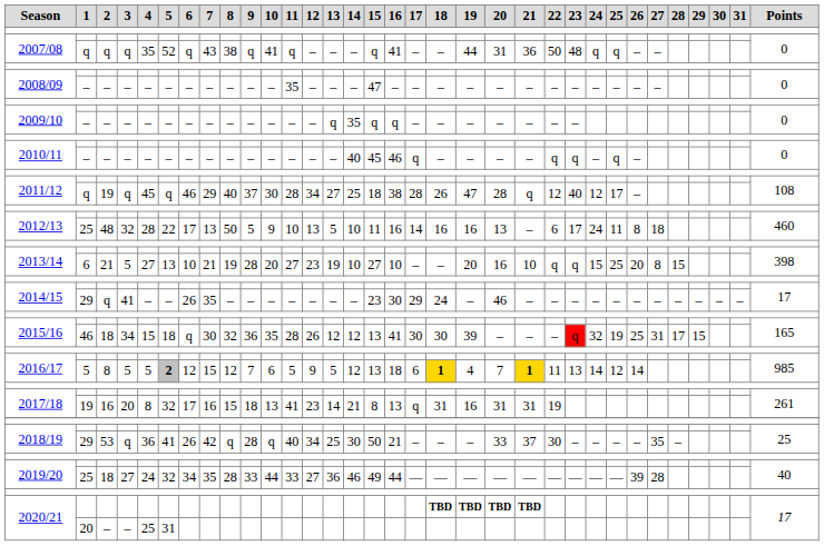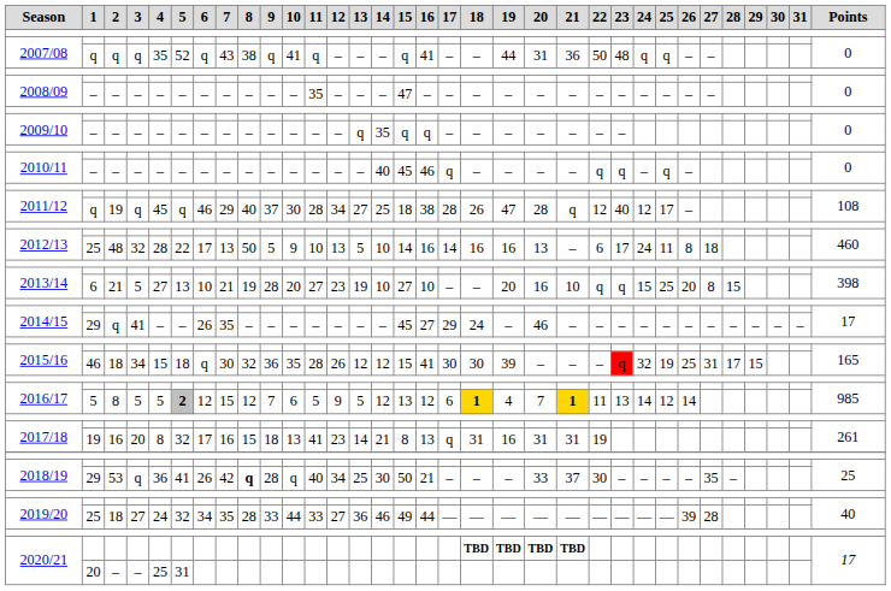 <table cellpadding="3" cellspacing="0" border="1" style="background:#ffffff; font-size:90%; border:grey 1px; border-collapse:collapse;">
 <tr style="background:#ccc; text-align:center;">
 <td style="background:#DCDCDC;" width=69px><strong>Season</strong></td>
 <td style="background:#DCDCDC;" width=15px><strong>1</strong></td>
 <td style="background:#DCDCDC;" width=15px><strong>2</strong></td>
 <td style="background:#DCDCDC;" width=15px><strong>3</strong></td>
 <td style="background:#DCDCDC;" width=15px><strong>4</strong></td>
 <td style="background:#DCDCDC;" width=15px><strong>5</strong></td>
 <td style="background:#DCDCDC;" width=15px><strong>6</strong></td>
 <td style="background:#DCDCDC;" width=15px><strong>7</strong></td>
 <td style="background:#DCDCDC;" width=15px><strong>8</strong></td>
 <td style="background:#DCDCDC;" width=15px><strong>9</strong></td>
 <td style="background:#DCDCDC;" width=15px><strong>10</strong></td>
 <td style="background:#DCDCDC;" width=15px><strong>11</strong></td>
 <td style="background:#DCDCDC;" width=15px><strong>12</strong></td>
 <td style="background:#DCDCDC;" width=15px><strong>13</strong></td>
 <td style="background:#DCDCDC;" width=15px><strong>14</strong></td>
 <td style="background:#DCDCDC;" width=15px><strong>15</strong></td>
 <td style="background:#DCDCDC;" width=15px><strong>16</strong></td>
 <td style="background:#DCDCDC;" width=15px><strong>17</strong></td>
 <td style="background:#DCDCDC;" width=15px><strong>18</strong></td>
 <td style="background:#DCDCDC;" width=15px><strong>19</strong></td>
 <td style="background:#DCDCDC;" width=15px><strong>20</strong></td>
 <td style="background:#DCDCDC;" width=15px><strong>21</strong></td>
 <td style="background:#DCDCDC;" width=15px><strong>22</strong></td>
 <td style="background:#DCDCDC;" width=15px><strong>23</strong></td>
 <td style="background:#DCDCDC;" width=15px><strong>24</strong></td>
 <td style="background:#DCDCDC;" width=15px><strong>25</strong></td>
 <td style="background:#DCDCDC;" width=15px><strong>26</strong></td>
 <td style="background:#DCDCDC;" width=15px><strong>27</strong></td>
 <td style="background:#DCDCDC;" width=15px><strong>28</strong></td>
 <td style="background:#DCDCDC;" width=15px><strong>29</strong></td>
 <td style="background:#DCDCDC;" width=15px><strong>30</strong></td>
 <td style="background:#DCDCDC;" width=15px><strong>31</strong></td>
 <td style="background:#DCDCDC;" width=30px><strong>Points</strong></td>
 </tr>
 <tr>
 <td colspan=33></td>
 </tr>
 <tr align=center>
 <td rowspan=2 width=66px><a href='#'>2007/08</a></td>
 <th></th>
 <th></th>
 <th></th>
 <th></th>
 <th></th>
 <th></th>
 <th></th>
 <th></th>
 <th></th>
 <th></th>
 <th></th>
 <th></th>
 <th></th>
 <th></th>
 <th></th>
 <th></th>
 <th></th>
 <th></th>
 <th></th>
 <th></th>
 <th></th>
 <th></th>
 <th></th>
 <th></th>
 <th></th>
 <th></th>
 <th></th>
 <th></th>
 <th></th>
 <th></th>
 <th></th>
 <td rowspan=2 width=66px>0</td>
 </tr>
 <tr align=center>
 <td>q</td>
 <td>q</td>
 <td>q</td>
 <td>35</td>
 <td>52</td>
 <td>q</td>
 <td>43</td>
 <td>38</td>
 <td>q</td>
 <td>41</td>
 <td>q</td>
 <td>–</td>
 <td>–</td>
 <td>–</td>
 <td>q</td>
 <td>41</td>
 <td>–</td>
 <td>–</td>
 <td>44</td>
 <td>31</td>
 <td>36</td>
 <td>50</td>
 <td>48</td>
 <td>q</td>
 <td>q</td>
 <td>–</td>
 <td>–</td>
 <th></th>
 <th></th>
 <th></th>
 <th></th>
 </tr>
 <tr>
 <td colspan=33></td>
 </tr>
 <tr align=center>
 <td rowspan=2 width=66px><a href='#'>2008/09</a></td>
 <th></th>
 <th></th>
 <th></th>
 <th></th>
 <th></th>
 <th></th>
 <th></th>
 <th></th>
 <th></th>
 <th></th>
 <th></th>
 <th></th>
 <th></th>
 <th></th>
 <th></th>
 <th></th>
 <th></th>
 <th></th>
 <th></th>
 <th></th>
 <th></th>
 <th></th>
 <th></th>
 <th></th>
 <th></th>
 <th></th>
 <th></th>
 <th></th>
 <th></th>
 <th></th>
 <th></th>
 <td rowspan=2 width=66px>0</td>
 </tr>
 <tr align=center>
 <td>–</td>
 <td>–</td>
 <td>–</td>
 <td>–</td>
 <td>–</td>
 <td>–</td>
 <td>–</td>
 <td>–</td>
 <td>–</td>
 <td>–</td>
 <td>35</td>
 <td>–</td>
 <td>–</td>
 <td>–</td>
 <td>47</td>
 <td>–</td>
 <td>–</td>
 <td>–</td>
 <td>–</td>
 <td>–</td>
 <td>–</td>
 <td>–</td>
 <td>–</td>
 <td>–</td>
 <td>–</td>
 <td>–</td>
 <td>–</td>
 <th></th>
 <th></th>
 <th></th>
 <th></th>
 </tr>
 <tr>
 <td colspan=33></td>
 </tr>
 <tr align=center>
 <td rowspan=2 width=66px><a href='#'>2009/10</a></td>
 <th></th>
 <th></th>
 <th></th>
 <th></th>
 <th></th>
 <th></th>
 <th></th>
 <th></th>
 <th></th>
 <th></th>
 <th></th>
 <th></th>
 <th></th>
 <th></th>
 <th></th>
 <th></th>
 <th></th>
 <th></th>
 <th></th>
 <th></th>
 <th></th>
 <th></th>
 <th></th>
 <th></th>
 <th></th>
 <th></th>
 <th></th>
 <th></th>
 <th></th>
 <th></th>
 <th></th>
 <td rowspan=2 width=66px>0</td>
 </tr>
 <tr align=center>
 <td>–</td>
 <td>–</td>
 <td>–</td>
 <td>–</td>
 <td>–</td>
 <td>–</td>
 <td>–</td>
 <td>–</td>
 <td>–</td>
 <td>–</td>
 <td>–</td>
 <td>–</td>
 <td>q</td>
 <td>35</td>
 <td>q</td>
 <td>q</td>
 <td>–</td>
 <td>–</td>
 <td>–</td>
 <td>–</td>
 <td>–</td>
 <td>–</td>
 <td>–</td>
 <th></th>
 <th></th>
 <th></th>
 <th></th>
 <th></th>
 <th></th>
 <th></th>
 <th></th>
 </tr>
 <tr>
 <td colspan=33></td>
 </tr>
 <tr align=center>
 <td rowspan=2 width=66px><a href='#'>2010/11</a></td>
 <th></th>
 <th></th>
 <th></th>
 <th></th>
 <th></th>
 <th></th>
 <th></th>
 <th></th>
 <th></th>
 <th></th>
 <th></th>
 <th></th>
 <th></th>
 <th></th>
 <th></th>
 <th></th>
 <th></th>
 <th></th>
 <th></th>
 <th></th>
 <th></th>
 <th></th>
 <th></th>
 <th></th>
 <th></th>
 <th></th>
 <th></th>
 <th></th>
 <th></th>
 <th></th>
 <th></th>
 <td rowspan=2 width=66px>0</td>
 </tr>
 <tr align=center>
 <td>–</td>
 <td>–</td>
 <td>–</td>
 <td>–</td>
 <td>–</td>
 <td>–</td>
 <td>–</td>
 <td>–</td>
 <td>–</td>
 <td>–</td>
 <td>–</td>
 <td>–</td>
 <td>–</td>
 <td>40</td>
 <td>45</td>
 <td>46</td>
 <td>q</td>
 <td>–</td>
 <td>–</td>
 <td>–</td>
 <td>–</td>
 <td>q</td>
 <td>q</td>
 <td>–</td>
 <td>q</td>
 <td>–</td>
 <th></th>
 <th></th>
 <th></th>
 <th></th>
 <th></th>
 </tr>
 <tr>
 <td colspan=33></td>
 </tr>
 <tr align=center>
 <td rowspan=2 width=66px><a href='#'>2011/12</a></td>
 <th></th>
 <th></th>
 <th></th>
 <th></th>
 <th></th>
 <th></th>
 <th></th>
 <th></th>
 <th></th>
 <th></th>
 <th></th>
 <th></th>
 <th></th>
 <th></th>
 <th></th>
 <th></th>
 <th></th>
 <th></th>
 <th></th>
 <th></th>
 <th></th>
 <th></th>
 <th></th>
 <th></th>
 <th></th>
 <th></th>
 <th></th>
 <th></th>
 <th></th>
 <th></th>
 <th></th>
 <td rowspan=2 width=66px>108</td>
 </tr>
 <tr align=center>
 <td>q</td>
 <td>19</td>
 <td>q</td>
 <td>45</td>
 <td>q</td>
 <td>46</td>
 <td>29</td>
 <td>40</td>
 <td>37</td>
 <td>30</td>
 <td>28</td>
 <td>34</td>
 <td>27</td>
 <td>25</td>
 <td>18</td>
 <td>38</td>
 <td>28</td>
 <td>26</td>
 <td>47</td>
 <td>28</td>
 <td>q</td>
 <td>12</td>
 <td>40</td>
 <td>12</td>
 <td>17</td>
 <td>–</td>
 <th></th>
 <th></th>
 <th></th>
 <th></th>
 <th></th>
 </tr>
 <tr>
 <td colspan=33></td>
 </tr>
 <tr align=center>
 <td rowspan=2 width=66px><a href='#'>2012/13</a></td>
 <th></th>
 <th></th>
 <th></th>
 <th></th>
 <th></th>
 <th></th>
 <th></th>
 <th></th>
 <th></th>
 <th></th>
 <th></th>
 <th></th>
 <th></th>
 <th></th>
 <th></th>
 <th></th>
 <th></th>
 <th></th>
 <th></th>
 <th></th>
 <th></th>
 <th></th>
 <th></th>
 <th></th>
 <th></th>
 <th></th>
 <th></th>
 <th></th>
 <th></th>
 <th></th>
 <th></th>
 <td rowspan=2 width=66px>460</td>
 </tr>
 <tr align=center>
 <td>25</td>
 <td>48</td>
 <td>32</td>
 <td>28</td>
 <td>22</td>
 <td>17</td>
 <td>13</td>
 <td>50</td>
 <td>5</td>
 <td>9</td>
 <td>10</td>
 <td>13</td>
 <td>5</td>
 <td>10</td>
-<td>11</td>
+<td>14</td>
 <td>16</td>
 <td>14</td>
 <td>16</td>
 <td>16</td>
 <td>13</td>
 <td>–</td>
 <td>6</td>
 <td>17</td>
 <td>24</td>
 <td>11</td>
 <td>8</td>
 <td>18</td>
 <th></th>
 <th></th>
 <th></th>
 <th></th>
 </tr>
 <tr>
 <td colspan=33></td>
 </tr>
 <tr align=center>
 <td rowspan=2 width=66px><a href='#'>2013/14</a></td>
 <th></th>
 <th></th>
 <th></th>
 <th></th>
 <th></th>
 <th></th>
 <th></th>
 <th></th>
 <th></th>
 <th></th>
 <th></th>
 <th></th>
 <th></th>
 <th></th>
 <th></th>
 <th></th>
 <th></th>
 <th></th>
 <th></th>
 <th></th>
 <th></th>
 <th></th>
 <th></th>
 <th></th>
 <th></th>
 <th></th>
 <th></th>
 <th></th>
 <th></th>
 <th></th>
 <th></th>
 <td rowspan=2 width=66px>398</td>
 </tr>
 <tr align=center>
 <td>6</td>
 <td>21</td>
 <td>5</td>
 <td>27</td>
 <td>13</td>
 <td>10</td>
 <td>21</td>
 <td>19</td>
 <td>28</td>
 <td>20</td>
 <td>27</td>
 <td>23</td>
 <td>19</td>
 <td>10</td>
 <td>27</td>
 <td>10</td>
 <td>–</td>
 <td>–</td>
 <td>20</td>
 <td>16</td>
 <td>10</td>
 <td>q</td>
 <td>q</td>
 <td>15</td>
 <td>25</td>
 <td>20</td>
 <td>8</td>
 <td>15</td>
 <th></th>
 <th></th>
 <th></th>
 </tr>
 <tr>
 <td colspan=33></td>
 </tr>
 <tr align=center>
 <td rowspan=2 width=66px><a href='#'>2014/15</a></td>
 <th></th>
 <th></th>
 <th></th>
 <th></th>
 <th></th>
 <th></th>
 <th></th>
 <th></th>
 <th></th>
 <th></th>
 <th></th>
 <th></th>
 <th></th>
 <th></th>
 <th></th>
 <th></th>
 <th></th>
 <th></th>
 <th></th>
 <th></th>
 <th></th>
 <th></th>
 <th></th>
 <th></th>
 <th></th>
 <th></th>
 <th></th>
 <th></th>
 <th></th>
 <th></th>
 <th></th>
 <td rowspan=2 width=66px>17</td>
 </tr>
 <tr align=center>
 <td>29</td>
 <td>q</td>
 <td>41</td>
 <td>–</td>
 <td>–</td>
 <td>26</td>
 <td>35</td>
 <td>–</td>
 <td>–</td>
 <td>–</td>
 <td>–</td>
 <td>–</td>
 <td>–</td>
 <td>–</td>
-<td>23</td>
-<td>30</td>
+<td>45</td>
+<td>27</td>
 <td>29</td>
 <td>24</td>
 <td>–</td>
 <td>46</td>
 <td>–</td>
 <td>–</td>
 <td>–</td>
 <td>–</td>
 <td>–</td>
 <td>–</td>
 <td>–</td>
 <td>–</td>
 <td>–</td>
 <td>–</td>
 <td>–</td>
 </tr>
 <tr>
 <td colspan=33></td>
 </tr>
 <tr align=center>
 <td rowspan=2 width=66px><a href='#'>2015/16</a></td>
 <th></th>
 <th></th>
 <th></th>
 <th></th>
 <th></th>
 <th></th>
 <th></th>
 <th></th>
 <th></th>
 <th></th>
 <th></th>
 <th></th>
 <th></th>
 <th></th>
 <th></th>
 <th></th>
 <th></th>
 <th></th>
 <th></th>
 <th></th>
 <th></th>
 <th></th>
 <th></th>
 <th></th>
 <th></th>
 <th></th>
 <th></th>
 <th></th>
 <th></th>
 <th></th>
 <th></th>
 <td rowspan=2 width=66px>165</td>
 </tr>
 <tr align=center>
 <td>46</td>
 <td>18</td>
 <td>34</td>
 <td>15</td>
 <td>18</td>
 <td>q</td>
 <td>30</td>
 <td>32</td>
 <td>36</td>
 <td>35</td>
 <td>28</td>
 <td>26</td>
 <td>12</td>
 <td>12</td>
-<td>13</td>
+<td>15</td>
 <td>41</td>
 <td>30</td>
 <td>30</td>
 <td>39</td>
 <td>–</td>
 <td>–</td>
 <td>–</td>
 <td bgcolor=red>q</td>
 <td>32</td>
 <td>19</td>
 <td>25</td>
 <td>31</td>
 <td>17</td>
 <td>15</td>
 <td></td>
 <td></td>
 </tr>
 <tr>
 <td colspan=33></td>
 </tr>
 <tr align=center>
 <td rowspan="2" style="width:66px;"><a href='#'>2016/17</a></td>
 <th></th>
 <th></th>
 <th></th>
 <th></th>
 <th></th>
 <th></th>
 <th></th>
 <th></th>
 <th></th>
 <th></th>
 <th></th>
 <th></th>
 <th></th>
 <th></th>
 <th></th>
 <th></th>
 <th></th>
 <th></th>
 <th></th>
 <th></th>
 <th></th>
 <th></th>
 <th></th>
 <th></th>
 <th></th>
 <th></th>
 <th></th>
 <th></th>
 <th></th>
 <th></th>
 <th></th>
 <td rowspan="2" style="width:66px;">985</td>
 </tr>
 <tr align=center>
 <td>5</td>
 <td>8</td>
 <td>5</td>
 <td>5</td>
 <td bgcolor=silver><strong>2</strong></td>
 <td>12</td>
 <td>15</td>
 <td>12</td>
 <td>7</td>
 <td>6</td>
 <td>5</td>
 <td>9</td>
 <td>5</td>
 <td>12</td>
 <td>13</td>
-<td>18</td>
+<td>12</td>
 <td>6</td>
 <td bgcolor=gold><strong>1</strong></td>
 <td>4</td>
 <td>7</td>
 <td bgcolor=gold><strong>1</strong></td>
 <td>11</td>
 <td>13</td>
 <td>14</td>
 <td>12</td>
 <td>14</td>
 <td></td>
 <td></td>
 <td></td>
 <td></td>
 <td></td>
 </tr>
 <tr>
 <td colspan=33></td>
 </tr>
 <tr align=center>
 <td rowspan="2" style="width:66px;"><a href='#'>2017/18</a></td>
 <th></th>
 <th></th>
 <th></th>
 <th></th>
 <th></th>
 <th></th>
 <th></th>
 <th></th>
 <th></th>
 <th></th>
 <th></th>
 <th></th>
 <th></th>
 <th></th>
 <th></th>
 <th></th>
 <th></th>
 <th></th>
 <th></th>
 <th></th>
 <th></th>
 <th></th>
 <th></th>
 <th></th>
 <th></th>
 <th></th>
 <th></th>
 <th></th>
 <th></th>
 <th></th>
 <th></th>
 <td rowspan="2" style="width:66px;">261</td>
 </tr>
 <tr align=center>
 <td>19</td>
 <td>16</td>
 <td>20</td>
 <td>8</td>
 <td>32</td>
 <td>17</td>
 <td>16</td>
 <td>15</td>
 <td>18</td>
 <td>13</td>
 <td>41</td>
 <td>23</td>
 <td>14</td>
 <td>21</td>
 <td>8</td>
 <td>13</td>
 <td>q</td>
 <td>31</td>
 <td>16</td>
 <td>31</td>
 <td>31</td>
 <td>19</td>
 <td></td>
 <td></td>
 <td></td>
 <td></td>
 <td></td>
 <td></td>
 <td></td>
 <td></td>
 <td></td>
 </tr>
 <tr>
 </tr>
 <tr>
 <td colspan=33></td>
 </tr>
 <tr align=center>
 <td rowspan="2" style="width:66px;"><a href='#'>2018/19</a></td>
 <th></th>
 <th></th>
 <th></th>
 <th></th>
 <th></th>
 <th></th>
 <th></th>
 <th></th>
 <th></th>
 <th></th>
 <th></th>
 <th></th>
 <th></th>
 <th></th>
 <th></th>
 <th></th>
 <th></th>
 <th></th>
 <th></th>
 <th></th>
 <th></th>
 <th></th>
 <th></th>
 <th></th>
 <th></th>
 <th></th>
 <th></th>
 <th></th>
 <th></th>
 <th></th>
 <th></th>
 <td rowspan="2" style="width:66px;">25</td>
 </tr>
 <tr align=center>
 <td>29</td>
 <td>53</td>
 <td>q</td>
 <td>36</td>
 <td>41</td>
 <td>26</td>
 <td>42</td>
-<td>q</td>
+<td><strong>q</strong></td>
 <td>28</td>
 <td>q</td>
 <td>40</td>
 <td>34</td>
 <td>25</td>
 <td>30</td>
 <td>50</td>
 <td>21</td>
 <td>–</td>
 <td>–</td>
 <td>–</td>
 <td>33</td>
 <td>37</td>
 <td>30</td>
 <td>–</td>
 <td>–</td>
 <td>–</td>
 <td>–</td>
 <td>35</td>
 <td>–</td>
 <td></td>
 <td></td>
 <td></td>
 </tr>
 <tr>
 <td colspan=33></td>
 </tr>
 <tr align=center>
 <td rowspan="2" style="width:66px;"><a href='#'>2019/20</a></td>
 <th></th>
 <th></th>
 <th></th>
 <th></th>
 <th></th>
 <th></th>
 <th></th>
 <th></th>
 <th></th>
 <th></th>
 <th></th>
 <th></th>
 <th></th>
 <th></th>
 <th></th>
 <th></th>
 <th></th>
 <th></th>
 <th></th>
 <th></th>
 <th></th>
 <th></th>
 <th></th>
 <th></th>
 <th></th>
 <th></th>
 <th></th>
 <th></th>
 <th></th>
 <th></th>
 <th></th>
 <td rowspan="2" style="width:66px;">40</td>
 </tr>
 <tr align=center>
 <td>25</td>
 <td>18</td>
 <td>27</td>
 <td>24</td>
 <td>32</td>
 <td>34</td>
 <td>35</td>
 <td>28</td>
 <td>33</td>
 <td>44</td>
 <td>33</td>
 <td>27</td>
 <td>36</td>
 <td>46</td>
 <td>49</td>
 <td>44</td>
 <td>—</td>
 <td>—</td>
 <td>—</td>
 <td>—</td>
 <td>—</td>
 <td>—</td>
 <td>—</td>
 <td>—</td>
 <td>—</td>
 <td>39</td>
 <td>28</td>
 <td></td>
 <td></td>
 <td></td>
 <td></td>
 </tr>
 <tr>
 <td colspan=33></td>
 </tr>
 <tr align=center>
 <td rowspan="2" style="width:66px;"><a href='#'>2020/21</a></td>
 <th></th>
 <th></th>
 <th></th>
 <th></th>
 <th></th>
 <th></th>
 <th></th>
 <th></th>
 <th></th>
 <th></th>
 <th></th>
 <th></th>
 <th></th>
 <th></th>
 <th></th>
 <th></th>
 <th></th>
 <th><small>TBD</small></th>
 <th><small>TBD</small></th>
 <th><small>TBD</small></th>
 <th><small>TBD</small></th>
 <th></th>
 <th></th>
 <th></th>
 <th></th>
 <th></th>
 <th></th>
 <th></th>
 <th></th>
 <th></th>
 <th></th>
 <td rowspan="2" style="width:66px;"><em>17</em></td>
 </tr>
 <tr align=center>
 <td>20</td>
 <td>–</td>
 <td>–</td>
 <td>25</td>
 <td>31</td>
 <td></td>
 <td></td>
 <td></td>
 <td></td>
 <td></td>
 <td></td>
 <td></td>
 <td></td>
 <td></td>
 <td></td>
 <td></td>
 <td></td>
 <td></td>
 <td></td>
 <td></td>
 <td></td>
 <td></td>
 <td></td>
 <td></td>
 <td></td>
 <td></td>
 <td></td>
 <td></td>
 <td></td>
 <td></td>
 <td></td>
 </tr>
 </table>
